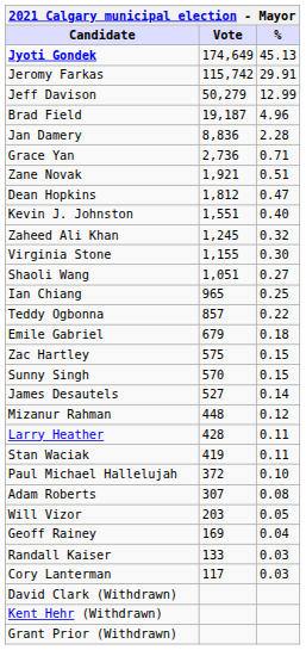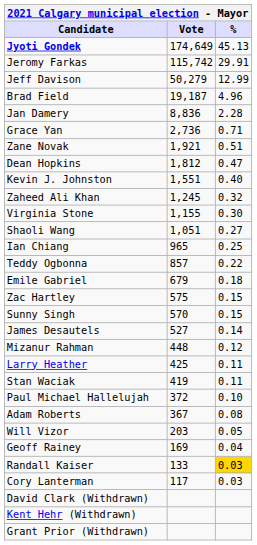 <table class="wikitable">
 <tr>
 <th colspan="3"><a href='#'>2021 Calgary municipal election</a> - Mayor</th>
 </tr>
 <tr>
 <th style="background:#ddf; width:200px;">Candidate</th>
 <th style="background:#ddf; width:50px;">Vote</th>
 <th style="background:#ddf; width:30px;">%</th>
 </tr>
 <tr>
 <td><strong><a href='#'>Jyoti Gondek</a></strong></td>
 <td>174,649</td>
 <td>45.13</td>
 </tr>
 <tr>
 <td>Jeromy Farkas</td>
 <td>115,742</td>
 <td>29.91</td>
 </tr>
 <tr>
 <td>Jeff Davison</td>
 <td>50,279</td>
 <td>12.99</td>
 </tr>
 <tr>
 <td>Brad Field</td>
 <td>19,187</td>
 <td>4.96</td>
 </tr>
 <tr>
 <td>Jan Damery</td>
 <td>8,836</td>
 <td>2.28</td>
 </tr>
 <tr>
 <td>Grace Yan</td>
 <td>2,736</td>
 <td>0.71</td>
 </tr>
 <tr>
 <td>Zane Novak</td>
 <td>1,921</td>
 <td>0.51</td>
 </tr>
 <tr>
 <td>Dean Hopkins</td>
 <td>1,812</td>
 <td>0.47</td>
 </tr>
 <tr>
 <td>Kevin J. Johnston</td>
 <td>1,551</td>
 <td>0.40</td>
 </tr>
 <tr>
 <td>Zaheed Ali Khan</td>
 <td>1,245</td>
 <td>0.32</td>
 </tr>
 <tr>
 <td>Virginia Stone</td>
 <td>1,155</td>
 <td>0.30</td>
 </tr>
 <tr>
 <td>Shaoli Wang</td>
 <td>1,051</td>
 <td>0.27</td>
 </tr>
 <tr>
 <td>Ian Chiang</td>
 <td>965</td>
 <td>0.25</td>
 </tr>
 <tr>
 <td>Teddy Ogbonna</td>
 <td>857</td>
 <td>0.22</td>
 </tr>
 <tr>
 <td>Emile Gabriel</td>
 <td>679</td>
 <td>0.18</td>
 </tr>
 <tr>
 <td>Zac Hartley</td>
 <td>575</td>
 <td>0.15</td>
 </tr>
 <tr>
 <td>Sunny Singh</td>
 <td>570</td>
 <td>0.15</td>
 </tr>
 <tr>
 <td>James Desautels</td>
 <td>527</td>
 <td>0.14</td>
 </tr>
 <tr>
 <td>Mizanur Rahman</td>
 <td>448</td>
 <td>0.12</td>
 </tr>
 <tr>
 <td><a href='#'>Larry Heather</a></td>
-<td>428</td>
+<td>425</td>
 <td>0.11</td>
 </tr>
 <tr>
 <td>Stan Waciak</td>
 <td>419</td>
 <td>0.11</td>
 </tr>
 <tr>
 <td>Paul Michael Hallelujah</td>
 <td>372</td>
 <td>0.10</td>
 </tr>
 <tr>
 <td>Adam Roberts</td>
-<td>307</td>
+<td>367</td>
 <td>0.08</td>
 </tr>
 <tr>
 <td>Will Vizor</td>
 <td>203</td>
 <td>0.05</td>
 </tr>
 <tr>
 <td>Geoff Rainey</td>
 <td>169</td>
 <td>0.04</td>
 </tr>
 <tr>
 <td>Randall Kaiser</td>
 <td>133</td>
-<td>0.03</td>
+<td style="background: gold;">0.03</td>
 </tr>
 <tr>
 <td>Cory Lanterman</td>
 <td>117</td>
 <td>0.03</td>
 </tr>
 <tr>
 <td>David Clark (Withdrawn)</td>
 <td></td>
 <td></td>
 </tr>
 <tr>
 <td><a href='#'>Kent Hehr</a> (Withdrawn)</td>
 <td></td>
 <td></td>
 </tr>
 <tr>
 <td>Grant Prior (Withdrawn)</td>
 <td></td>
 <td></td>
 </tr>
 </table>
